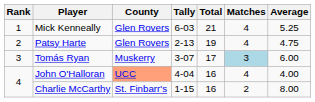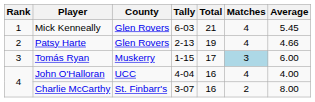 <table class="wikitable">
 <tr>
 <th>Rank</th>
 <th>Player</th>
 <th>County</th>
 <th>Tally</th>
 <th>Total</th>
 <th>Matches</th>
 <th>Average</th>
 </tr>
 <tr>
 <td rowspan=1 align=center>1</td>
 <td>Mick Kenneally</td>
 <td><a href='#'>Glen Rovers</a></td>
 <td align=center>6-03</td>
 <td align=center>21</td>
 <td align=center>4</td>
-<td align=center>5.25</td>
+<td align=center>5.45</td>
 </tr>
 <tr>
 <td rowspan=1 align=center>2</td>
 <td><a href='#'>Patsy Harte</a></td>
 <td><a href='#'>Glen Rovers</a></td>
 <td align=center>2-13</td>
 <td align=center>19</td>
 <td align=center>4</td>
-<td align=center>4.75</td>
+<td align=center>4.66</td>
 </tr>
 <tr>
 <td rowspan=1 align=center>3</td>
 <td><a href='#'>Tomás Ryan</a></td>
 <td><a href='#'>Muskerry</a></td>
-<td align=center>3-07</td>
+<td align=center>1-15</td>
 <td align=center>17</td>
 <td align=center style="background: lightblue;">3</td>
 <td align=center>6.00</td>
 </tr>
 <tr>
 <td rowspan=2 align=center>4</td>
 <td><a href='#'>John O'Halloran</a></td>
-<td style="background: lightsalmon;"><a href='#'>UCC</a></td>
+<td><a href='#'>UCC</a></td>
 <td align=center>4-04</td>
 <td align=center>16</td>
 <td align=center>4</td>
 <td align=center>4.00</td>
 </tr>
 <tr>
 <td><a href='#'>Charlie McCarthy</a></td>
 <td><a href='#'>St. Finbarr's</a></td>
-<td align=center>1-15</td>
+<td align=center>3-07</td>
 <td align=center>16</td>
 <td align=center>2</td>
 <td align=center>8.00</td>
 </tr>
 </table>
